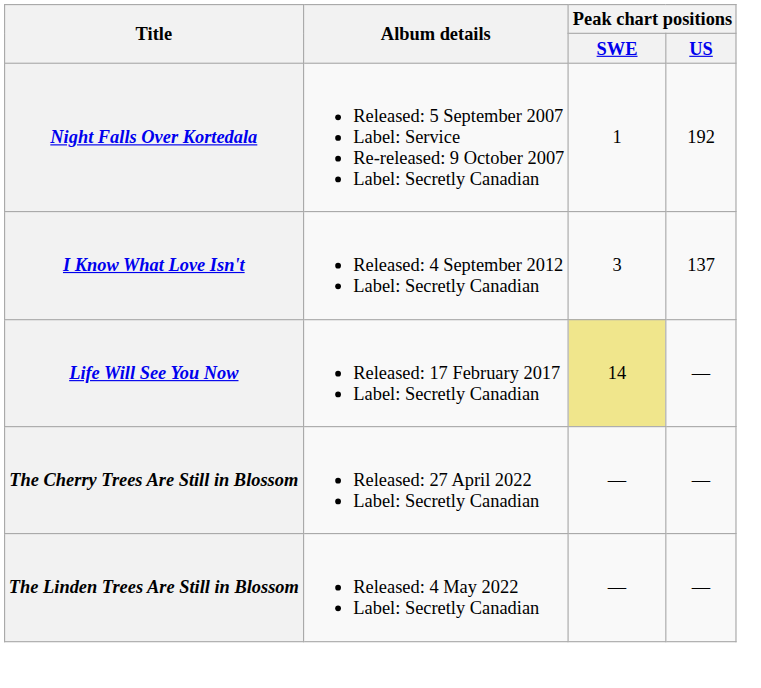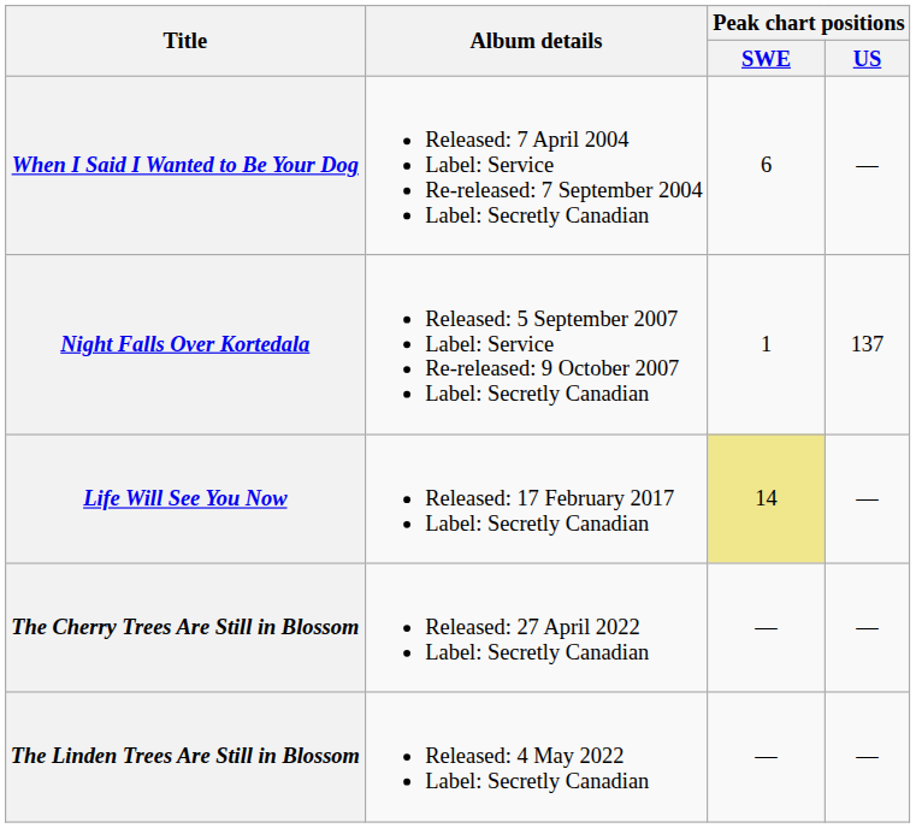 <table class="wikitable plainrowheaders">
 <tr>
 <th rowspan="2">Title</th>
 <th rowspan="2">Album details</th>
 <th colspan="2">Peak chart positions</th>
 </tr>
 <tr>
 <th scope="col"><a href='#'>SWE</a><br></th>
 <th scope="col"><a href='#'>US</a><br></th>
 </tr>
 <tr>
+<th scope="row"><em><a href='#'>When I Said I Wanted to Be Your Dog</a></em></th>
+<td><br><ul><li>Released: 7 April 2004</li><li>Label: Service</li><li>Re-released: 7 September 2004</li><li>Label: Secretly Canadian</li></ul></td>
+<td style="text-align:center;">6</td>
+<td style="text-align:center;">—</td>
+</tr>
+<tr>
 <th scope="row"><em><a href='#'>Night Falls Over Kortedala</a></em></th>
 <td><br><ul><li>Released: 5 September 2007</li><li>Label: Service</li><li>Re-released: 9 October 2007</li><li>Label: Secretly Canadian</li></ul></td>
 <td style="text-align:center;">1</td>
-<td style="text-align:center;">192</td>
-</tr>
-<tr>
-<th scope="row"><em><a href='#'>I Know What Love Isn't</a></em></th>
-<td><br><ul><li>Released: 4 September 2012</li><li>Label: Secretly Canadian</li></ul></td>
-<td style="text-align:center;">3</td>
 <td style="text-align:center;">137</td>
 </tr>
 <tr>
 <th scope="row"><em><a href='#'>Life Will See You Now</a></em></th>
 <td><br><ul><li>Released: 17 February 2017</li><li>Label: Secretly Canadian</li></ul></td>
 <td style="background: khaki; text-align:center;">14</td>
 <td style="text-align:center;">—</td>
 </tr>
 <tr>
 <th scope="row"><em>The Cherry Trees Are Still in Blossom</em></th>
 <td><br><ul><li>Released: 27 April 2022</li><li>Label: Secretly Canadian</li></ul></td>
 <td style="text-align:center;">—</td>
 <td style="text-align:center;">—</td>
 </tr>
 <tr>
 <th scope="row"><em>The Linden Trees Are Still in Blossom</em></th>
 <td><br><ul><li>Released: 4 May 2022</li><li>Label: Secretly Canadian</li></ul></td>
 <td style="text-align:center;">—</td>
 <td style="text-align:center;">—</td>
 </tr>
 </table>
